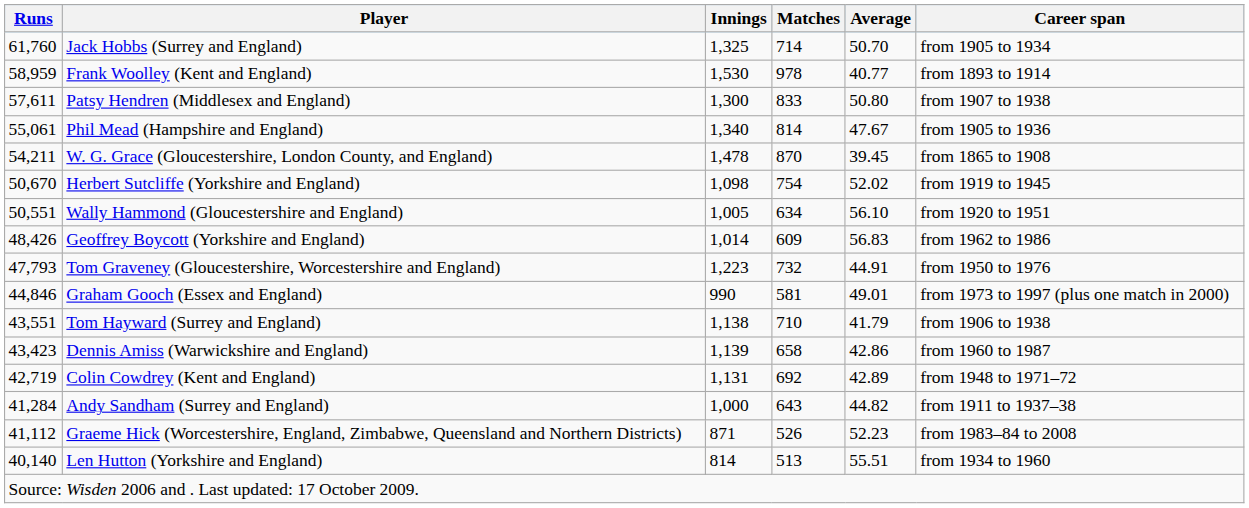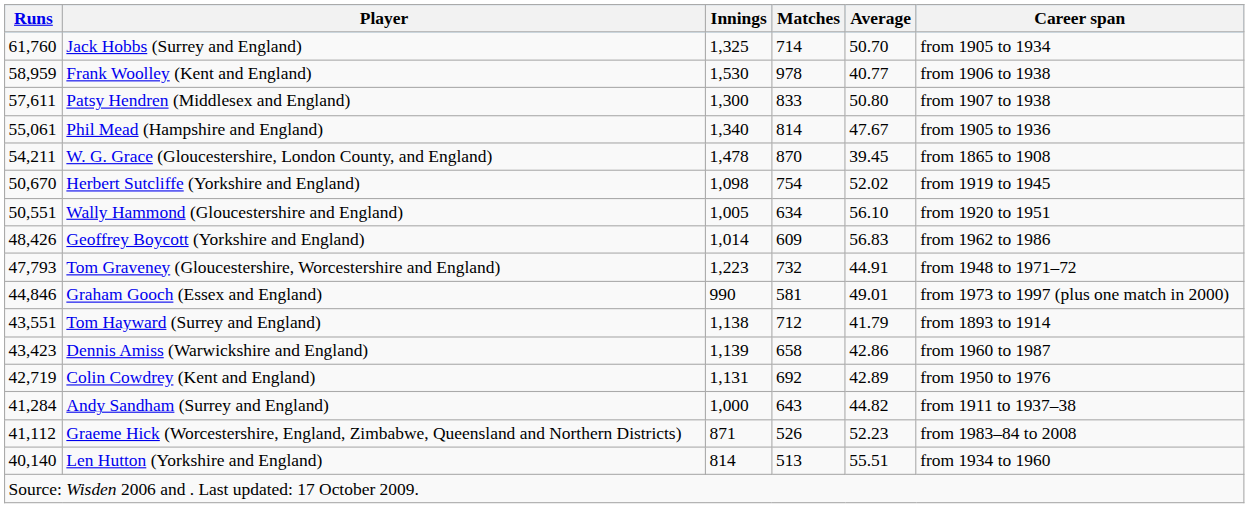 <table class="wikitable" style="width:90%;">
 <tr style="background:#87cefa;">
 <th><a href='#'>Runs</a></th>
 <th>Player</th>
 <th>Innings</th>
 <th>Matches</th>
 <th>Average</th>
 <th>Career span</th>
 </tr>
 <tr>
 <td>61,760</td>
 <td><a href='#'>Jack Hobbs</a> (Surrey and England)</td>
 <td>1,325</td>
 <td>714</td>
 <td>50.70</td>
 <td>from 1905 to 1934</td>
 </tr>
 <tr>
 <td>58,959</td>
 <td><a href='#'>Frank Woolley</a> (Kent and England)</td>
 <td>1,530</td>
 <td>978</td>
 <td>40.77</td>
-<td>from 1893 to 1914</td>
+<td>from 1906 to 1938</td>
 </tr>
 <tr>
 <td>57,611</td>
 <td><a href='#'>Patsy Hendren</a> (Middlesex and England)</td>
 <td>1,300</td>
 <td>833</td>
 <td>50.80</td>
 <td>from 1907 to 1938</td>
 </tr>
 <tr>
 <td>55,061</td>
 <td><a href='#'>Phil Mead</a> (Hampshire and England)</td>
 <td>1,340</td>
 <td>814</td>
 <td>47.67</td>
 <td>from 1905 to 1936</td>
 </tr>
 <tr>
 <td>54,211</td>
 <td><a href='#'>W. G. Grace</a> (Gloucestershire, London County, and England)</td>
 <td>1,478</td>
 <td>870</td>
 <td>39.45</td>
 <td>from 1865 to 1908</td>
 </tr>
 <tr>
 <td>50,670</td>
 <td><a href='#'>Herbert Sutcliffe</a> (Yorkshire and England)</td>
 <td>1,098</td>
 <td>754</td>
 <td>52.02</td>
 <td>from 1919 to 1945</td>
 </tr>
 <tr>
 <td>50,551</td>
 <td><a href='#'>Wally Hammond</a> (Gloucestershire and England)</td>
 <td>1,005</td>
 <td>634</td>
 <td>56.10</td>
 <td>from 1920 to 1951</td>
 </tr>
 <tr>
 <td>48,426</td>
 <td><a href='#'>Geoffrey Boycott</a> (Yorkshire and England)</td>
 <td>1,014</td>
 <td>609</td>
 <td>56.83</td>
 <td>from 1962 to 1986</td>
 </tr>
 <tr>
 <td>47,793</td>
 <td><a href='#'>Tom Graveney</a> (Gloucestershire, Worcestershire and England)</td>
 <td>1,223</td>
 <td>732</td>
 <td>44.91</td>
-<td>from 1950 to 1976</td>
+<td>from 1948 to 1971–72</td>
 </tr>
 <tr>
 <td>44,846</td>
 <td><a href='#'>Graham Gooch</a> (Essex and England)</td>
 <td>990</td>
 <td>581</td>
 <td>49.01</td>
 <td>from 1973 to 1997 (plus one match in 2000)</td>
 </tr>
 <tr>
 <td>43,551</td>
 <td><a href='#'>Tom Hayward</a> (Surrey and England)</td>
 <td>1,138</td>
-<td>710</td>
+<td>712</td>
 <td>41.79</td>
-<td>from 1906 to 1938</td>
+<td>from 1893 to 1914</td>
 </tr>
 <tr>
 <td>43,423</td>
 <td><a href='#'>Dennis Amiss</a> (Warwickshire and England)</td>
 <td>1,139</td>
 <td>658</td>
 <td>42.86</td>
 <td>from 1960 to 1987</td>
 </tr>
 <tr>
 <td>42,719</td>
 <td><a href='#'>Colin Cowdrey</a> (Kent and England)</td>
 <td>1,131</td>
 <td>692</td>
 <td>42.89</td>
-<td>from 1948 to 1971–72</td>
+<td>from 1950 to 1976</td>
 </tr>
 <tr>
 <td>41,284</td>
 <td><a href='#'>Andy Sandham</a> (Surrey and England)</td>
 <td>1,000</td>
 <td>643</td>
 <td>44.82</td>
 <td>from 1911 to 1937–38</td>
 </tr>
 <tr>
 <td>41,112</td>
 <td><a href='#'>Graeme Hick</a> (Worcestershire, England, Zimbabwe, Queensland and Northern Districts)</td>
 <td>871</td>
 <td>526</td>
 <td>52.23</td>
 <td>from 1983–84 to 2008</td>
 </tr>
 <tr>
 <td>40,140</td>
 <td><a href='#'>Len Hutton</a> (Yorkshire and England)</td>
 <td>814</td>
 <td>513</td>
 <td>55.51</td>
 <td>from 1934 to 1960</td>
 </tr>
 <tr>
 <td colspan=6>Source: <em>Wisden</em> 2006 and . Last updated: 17 October 2009. </td>
 </tr>
 </table>
